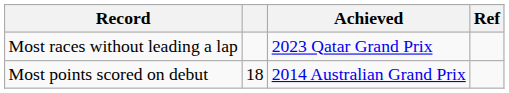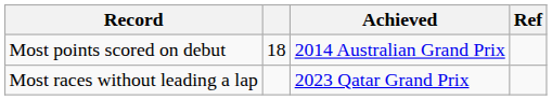 <table class="wikitable">
 <tr>
 <th>Record</th>
 <th></th>
 <th>Achieved</th>
 <th>Ref</th>
 </tr>
 <tr>
+<td>Most points scored on debut</td>
+<td>18</td>
+<td><a href='#'>2014 Australian Grand Prix</a></td>
+<td></td>
+</tr>
+<tr>
 <td>Most races without leading a lap</td>
 <td></td>
 <td><a href='#'>2023 Qatar Grand Prix</a></td>
 <td></td>
 </tr>
-<tr>
-<td>Most points scored on debut</td>
-<td>18</td>
-<td><a href='#'>2014 Australian Grand Prix</a></td>
-<td></td>
-</tr>
 </table>
